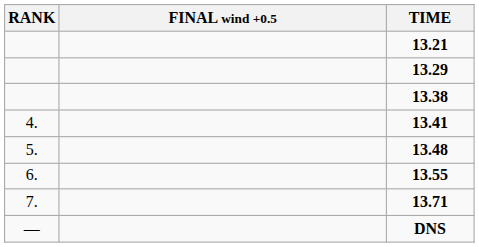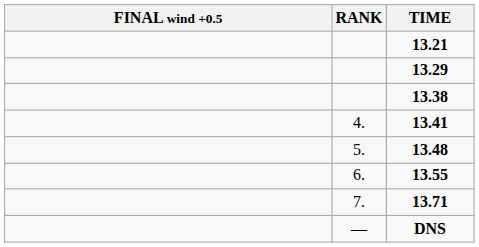 <table class="wikitable" style="border-collapse: collapse; font-size: 90%;">
 <tr>
+<th style="width: 20em">FINAL <small>wind +0.5</small></th>
 <th>RANK</th>
-<th style="width: 20em">FINAL <small>wind +0.5</small></th>
 <th style="width: 5em">TIME</th>
 </tr>
 <tr>
+<td></td>
 <td align="center"></td>
-<td></td>
 <td align="center"><strong>13.21</strong></td>
 </tr>
 <tr>
+<td></td>
 <td align="center"></td>
-<td></td>
 <td align="center"><strong>13.29</strong></td>
 </tr>
 <tr>
+<td></td>
 <td align="center"></td>
-<td></td>
 <td align="center"><strong>13.38</strong></td>
 </tr>
 <tr>
+<td></td>
 <td align="center">4.</td>
-<td></td>
 <td align="center"><strong>13.41</strong></td>
 </tr>
 <tr>
+<td></td>
 <td align="center">5.</td>
-<td></td>
 <td align="center"><strong>13.48</strong></td>
 </tr>
 <tr>
+<td></td>
 <td align="center">6.</td>
-<td></td>
 <td align="center"><strong>13.55</strong></td>
 </tr>
 <tr>
+<td></td>
 <td align="center">7.</td>
-<td></td>
 <td align="center"><strong>13.71</strong></td>
 </tr>
 <tr>
+<td></td>
 <td align="center">—</td>
-<td></td>
 <td align="center"><strong>DNS</strong></td>
 </tr>
 </table>
